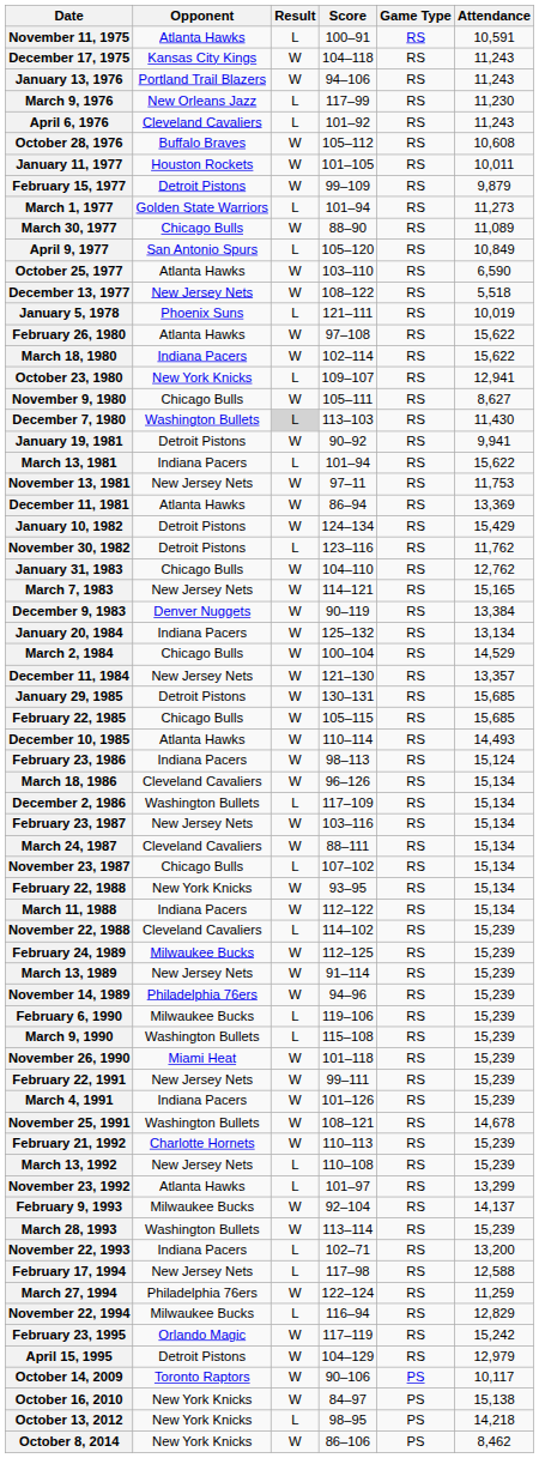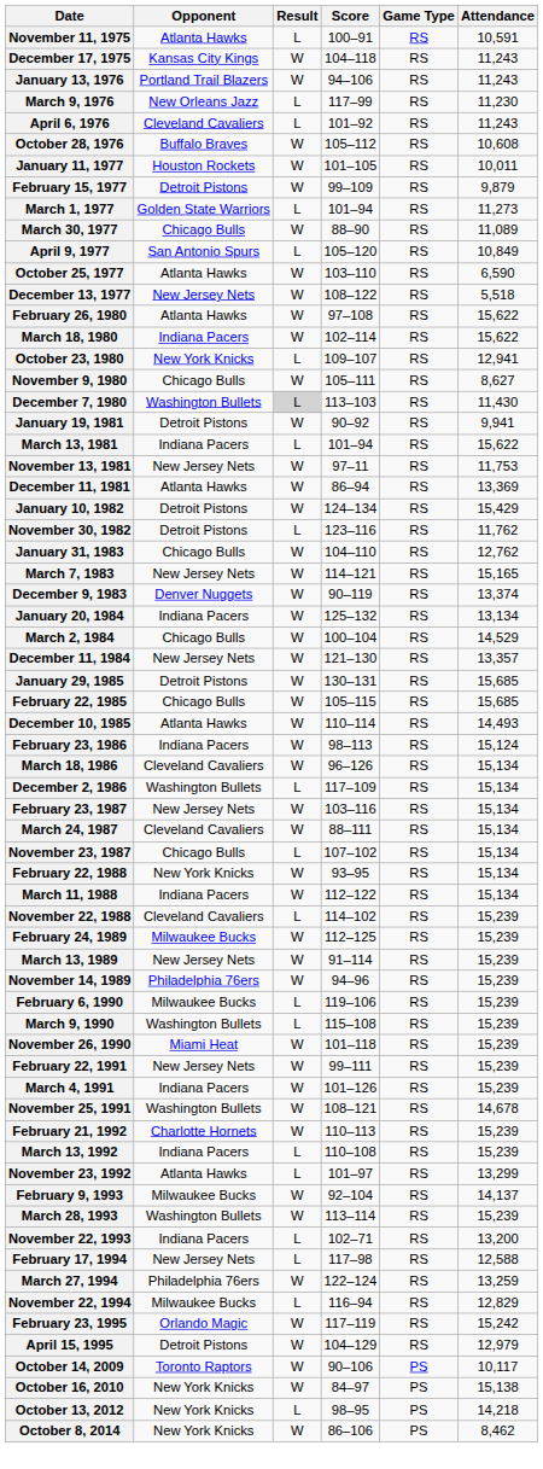 <table class="wikitable sortable collapsible" style="text-align:center;">
 <tr>
 <th scope="col">Date</th>
 <th scope="col">Opponent</th>
 <th scope="col">Result</th>
 <th scope="col">Score</th>
 <th scope="col">Game Type</th>
 <th scope="col">Attendance</th>
 </tr>
 <tr>
 <th scope="row">November 11, 1975</th>
 <td><a href='#'>Atlanta Hawks</a></td>
 <td>L</td>
 <td>100–91</td>
 <td><a href='#'>RS</a></td>
 <td>10,591</td>
 </tr>
 <tr>
 <th scope="row">December 17, 1975</th>
 <td><a href='#'>Kansas City Kings</a></td>
 <td>W</td>
 <td>104–118</td>
 <td>RS</td>
 <td>11,243</td>
 </tr>
 <tr>
 <th scope="row">January 13, 1976</th>
 <td><a href='#'>Portland Trail Blazers</a></td>
 <td>W</td>
 <td>94–106</td>
 <td>RS</td>
 <td>11,243</td>
 </tr>
 <tr>
 <th scope="row">March 9, 1976</th>
 <td><a href='#'>New Orleans Jazz</a></td>
 <td>L</td>
 <td>117–99</td>
 <td>RS</td>
 <td>11,230</td>
 </tr>
 <tr>
 <th scope="row">April 6, 1976</th>
 <td><a href='#'>Cleveland Cavaliers</a></td>
 <td>L</td>
 <td>101–92</td>
 <td>RS</td>
 <td>11,243</td>
 </tr>
 <tr>
 <th scope="row">October 28, 1976</th>
 <td><a href='#'>Buffalo Braves</a></td>
 <td>W</td>
 <td>105–112</td>
 <td>RS</td>
 <td>10,608</td>
 </tr>
 <tr>
 <th scope="row">January 11, 1977</th>
 <td><a href='#'>Houston Rockets</a></td>
 <td>W</td>
 <td>101–105</td>
 <td>RS</td>
 <td>10,011</td>
 </tr>
 <tr>
 <th scope="row">February 15, 1977</th>
 <td><a href='#'>Detroit Pistons</a></td>
 <td>W</td>
 <td>99–109</td>
 <td>RS</td>
 <td>9,879</td>
 </tr>
 <tr>
 <th scope="row">March 1, 1977</th>
 <td><a href='#'>Golden State Warriors</a></td>
 <td>L</td>
 <td>101–94</td>
 <td>RS</td>
 <td>11,273</td>
 </tr>
 <tr>
 <th scope="row">March 30, 1977</th>
 <td><a href='#'>Chicago Bulls</a></td>
 <td>W</td>
 <td>88–90</td>
 <td>RS</td>
 <td>11,089</td>
 </tr>
 <tr>
 <th scope="row">April 9, 1977</th>
 <td><a href='#'>San Antonio Spurs</a></td>
 <td>L</td>
 <td>105–120</td>
 <td>RS</td>
 <td>10,849</td>
 </tr>
 <tr>
 <th scope="row">October 25, 1977</th>
 <td>Atlanta Hawks</td>
 <td>W</td>
 <td>103–110</td>
 <td>RS</td>
 <td>6,590</td>
 </tr>
 <tr>
 <th scope="row">December 13, 1977</th>
 <td><a href='#'>New Jersey Nets</a></td>
 <td>W</td>
 <td>108–122</td>
 <td>RS</td>
 <td>5,518</td>
 </tr>
 <tr>
-<th scope="row">January 5, 1978</th>
-<td><a href='#'>Phoenix Suns</a></td>
-<td>L</td>
-<td>121–111</td>
-<td>RS</td>
-<td>10,019</td>
-</tr>
-<tr>
 <th scope="row">February 26, 1980</th>
 <td>Atlanta Hawks</td>
 <td>W</td>
 <td>97–108</td>
 <td>RS</td>
 <td>15,622</td>
 </tr>
 <tr>
 <th scope="row">March 18, 1980</th>
 <td><a href='#'>Indiana Pacers</a></td>
 <td>W</td>
 <td>102–114</td>
 <td>RS</td>
 <td>15,622</td>
 </tr>
 <tr>
 <th scope="row">October 23, 1980</th>
 <td><a href='#'>New York Knicks</a></td>
 <td>L</td>
 <td>109–107</td>
 <td>RS</td>
 <td>12,941</td>
 </tr>
 <tr>
 <th scope="row">November 9, 1980</th>
 <td>Chicago Bulls</td>
 <td>W</td>
 <td>105–111</td>
 <td>RS</td>
 <td>8,627</td>
 </tr>
 <tr>
 <th scope="row">December 7, 1980</th>
 <td><a href='#'>Washington Bullets</a></td>
 <td style="background: lightgrey;">L</td>
 <td>113–103</td>
 <td>RS</td>
 <td>11,430</td>
 </tr>
 <tr>
 <th scope="row">January 19, 1981</th>
 <td>Detroit Pistons</td>
 <td>W</td>
 <td>90–92</td>
 <td>RS</td>
 <td>9,941</td>
 </tr>
 <tr>
 <th scope="row">March 13, 1981</th>
 <td>Indiana Pacers</td>
 <td>L</td>
 <td>101–94</td>
 <td>RS</td>
 <td>15,622</td>
 </tr>
 <tr>
 <th scope="row">November 13, 1981</th>
 <td>New Jersey Nets</td>
 <td>W</td>
 <td>97–11</td>
 <td>RS</td>
 <td>11,753</td>
 </tr>
 <tr>
 <th scope="row">December 11, 1981</th>
 <td>Atlanta Hawks</td>
 <td>W</td>
 <td>86–94</td>
 <td>RS</td>
 <td>13,369</td>
 </tr>
 <tr>
 <th scope="row">January 10, 1982</th>
 <td>Detroit Pistons</td>
 <td>W</td>
 <td>124–134</td>
 <td>RS</td>
 <td>15,429</td>
 </tr>
 <tr>
 <th scope="row">November 30, 1982</th>
 <td>Detroit Pistons</td>
 <td>L</td>
 <td>123–116</td>
 <td>RS</td>
 <td>11,762</td>
 </tr>
 <tr>
 <th scope="row">January 31, 1983</th>
 <td>Chicago Bulls</td>
 <td>W</td>
 <td>104–110</td>
 <td>RS</td>
 <td>12,762</td>
 </tr>
 <tr>
 <th scope="row">March 7, 1983</th>
 <td>New Jersey Nets</td>
 <td>W</td>
 <td>114–121</td>
 <td>RS</td>
 <td>15,165</td>
 </tr>
 <tr>
 <th scope="row">December 9, 1983</th>
 <td><a href='#'>Denver Nuggets</a></td>
 <td>W</td>
 <td>90–119</td>
 <td>RS</td>
-<td>13,384</td>
+<td>13,374</td>
 </tr>
 <tr>
 <th scope="row">January 20, 1984</th>
 <td>Indiana Pacers</td>
 <td>W</td>
 <td>125–132</td>
 <td>RS</td>
 <td>13,134</td>
 </tr>
 <tr>
 <th scope="row">March 2, 1984</th>
 <td>Chicago Bulls</td>
 <td>W</td>
 <td>100–104</td>
 <td>RS</td>
 <td>14,529</td>
 </tr>
 <tr>
 <th scope="row">December 11, 1984</th>
 <td>New Jersey Nets</td>
 <td>W</td>
 <td>121–130</td>
 <td>RS</td>
 <td>13,357</td>
 </tr>
 <tr>
 <th scope="row">January 29, 1985</th>
 <td>Detroit Pistons</td>
 <td>W</td>
 <td>130–131</td>
 <td>RS</td>
 <td>15,685</td>
 </tr>
 <tr>
 <th scope="row">February 22, 1985</th>
 <td>Chicago Bulls</td>
 <td>W</td>
 <td>105–115</td>
 <td>RS</td>
 <td>15,685</td>
 </tr>
 <tr>
 <th scope="row">December 10, 1985</th>
 <td>Atlanta Hawks</td>
 <td>W</td>
 <td>110–114</td>
 <td>RS</td>
 <td>14,493</td>
 </tr>
 <tr>
 <th scope="row">February 23, 1986</th>
 <td>Indiana Pacers</td>
 <td>W</td>
 <td>98–113</td>
 <td>RS</td>
 <td>15,124</td>
 </tr>
 <tr>
 <th scope="row">March 18, 1986</th>
 <td>Cleveland Cavaliers</td>
 <td>W</td>
 <td>96–126</td>
 <td>RS</td>
 <td>15,134</td>
 </tr>
 <tr>
 <th scope="row">December 2, 1986</th>
 <td>Washington Bullets</td>
 <td>L</td>
 <td>117–109</td>
 <td>RS</td>
 <td>15,134</td>
 </tr>
 <tr>
 <th scope="row">February 23, 1987</th>
 <td>New Jersey Nets</td>
 <td>W</td>
 <td>103–116</td>
 <td>RS</td>
 <td>15,134</td>
 </tr>
 <tr>
 <th scope="row">March 24, 1987</th>
 <td>Cleveland Cavaliers</td>
 <td>W</td>
 <td>88–111</td>
 <td>RS</td>
 <td>15,134</td>
 </tr>
 <tr>
 <th scope="row">November 23, 1987</th>
 <td>Chicago Bulls</td>
 <td>L</td>
 <td>107–102</td>
 <td>RS</td>
 <td>15,134</td>
 </tr>
 <tr>
 <th scope="row">February 22, 1988</th>
 <td>New York Knicks</td>
 <td>W</td>
 <td>93–95</td>
 <td>RS</td>
 <td>15,134</td>
 </tr>
 <tr>
 <th scope="row">March 11, 1988</th>
 <td>Indiana Pacers</td>
 <td>W</td>
 <td>112–122</td>
 <td>RS</td>
 <td>15,134</td>
 </tr>
 <tr>
 <th scope="row">November 22, 1988</th>
 <td>Cleveland Cavaliers</td>
 <td>L</td>
 <td>114–102</td>
 <td>RS</td>
 <td>15,239</td>
 </tr>
 <tr>
 <th scope="row">February 24, 1989</th>
 <td><a href='#'>Milwaukee Bucks</a></td>
 <td>W</td>
 <td>112–125</td>
 <td>RS</td>
 <td>15,239</td>
 </tr>
 <tr>
 <th scope="row">March 13, 1989</th>
 <td>New Jersey Nets</td>
 <td>W</td>
 <td>91–114</td>
 <td>RS</td>
 <td>15,239</td>
 </tr>
 <tr>
 <th scope="row">November 14, 1989</th>
 <td><a href='#'>Philadelphia 76ers</a></td>
 <td>W</td>
 <td>94–96</td>
 <td>RS</td>
 <td>15,239</td>
 </tr>
 <tr>
 <th scope="row">February 6, 1990</th>
 <td>Milwaukee Bucks</td>
 <td>L</td>
 <td>119–106</td>
 <td>RS</td>
 <td>15,239</td>
 </tr>
 <tr>
 <th scope="row">March 9, 1990</th>
 <td>Washington Bullets</td>
 <td>L</td>
 <td>115–108</td>
 <td>RS</td>
 <td>15,239</td>
 </tr>
 <tr>
 <th scope="row">November 26, 1990</th>
 <td><a href='#'>Miami Heat</a></td>
 <td>W</td>
 <td>101–118</td>
 <td>RS</td>
 <td>15,239</td>
 </tr>
 <tr>
 <th scope="row">February 22, 1991</th>
 <td>New Jersey Nets</td>
 <td>W</td>
 <td>99–111</td>
 <td>RS</td>
 <td>15,239</td>
 </tr>
 <tr>
 <th scope="row">March 4, 1991</th>
 <td>Indiana Pacers</td>
 <td>W</td>
 <td>101–126</td>
 <td>RS</td>
 <td>15,239</td>
 </tr>
 <tr>
 <th scope="row">November 25, 1991</th>
 <td>Washington Bullets</td>
 <td>W</td>
 <td>108–121</td>
 <td>RS</td>
 <td>14,678</td>
 </tr>
 <tr>
 <th scope="row">February 21, 1992</th>
 <td><a href='#'>Charlotte Hornets</a></td>
 <td>W</td>
 <td>110–113</td>
 <td>RS</td>
 <td>15,239</td>
 </tr>
 <tr>
 <th scope="row">March 13, 1992</th>
-<td>New Jersey Nets</td>
+<td>Indiana Pacers</td>
 <td>L</td>
 <td>110–108</td>
 <td>RS</td>
 <td>15,239</td>
 </tr>
 <tr>
 <th scope="row">November 23, 1992</th>
 <td>Atlanta Hawks</td>
 <td>L</td>
 <td>101–97</td>
 <td>RS</td>
 <td>13,299</td>
 </tr>
 <tr>
 <th scope="row">February 9, 1993</th>
 <td>Milwaukee Bucks</td>
 <td>W</td>
 <td>92–104</td>
 <td>RS</td>
 <td>14,137</td>
 </tr>
 <tr>
 <th scope="row">March 28, 1993</th>
 <td>Washington Bullets</td>
 <td>W</td>
 <td>113–114</td>
 <td>RS</td>
 <td>15,239</td>
 </tr>
 <tr>
 <th scope="row">November 22, 1993</th>
 <td>Indiana Pacers</td>
 <td>L</td>
 <td>102–71</td>
 <td>RS</td>
 <td>13,200</td>
 </tr>
 <tr>
 <th scope="row">February 17, 1994</th>
 <td>New Jersey Nets</td>
 <td>L</td>
 <td>117–98</td>
 <td>RS</td>
 <td>12,588</td>
 </tr>
 <tr>
 <th scope="row">March 27, 1994</th>
 <td>Philadelphia 76ers</td>
 <td>W</td>
 <td>122–124</td>
 <td>RS</td>
-<td>11,259</td>
+<td>13,259</td>
 </tr>
 <tr>
 <th scope="row">November 22, 1994</th>
 <td>Milwaukee Bucks</td>
 <td>L</td>
 <td>116–94</td>
 <td>RS</td>
 <td>12,829</td>
 </tr>
 <tr>
 <th scope="row">February 23, 1995</th>
 <td><a href='#'>Orlando Magic</a></td>
 <td>W</td>
 <td>117–119</td>
 <td>RS</td>
 <td>15,242</td>
 </tr>
 <tr>
 <th scope="row">April 15, 1995</th>
 <td>Detroit Pistons</td>
 <td>W</td>
 <td>104–129</td>
 <td>RS</td>
 <td>12,979</td>
 </tr>
 <tr>
 <th scope="row">October 14, 2009</th>
 <td><a href='#'>Toronto Raptors</a></td>
 <td>W</td>
 <td>90–106</td>
 <td><a href='#'>PS</a></td>
 <td>10,117</td>
 </tr>
 <tr>
 <th scope="row">October 16, 2010</th>
 <td>New York Knicks</td>
 <td>W</td>
 <td>84–97</td>
 <td>PS</td>
 <td>15,138</td>
 </tr>
 <tr>
 <th scope="row">October 13, 2012</th>
 <td>New York Knicks</td>
 <td>L</td>
 <td>98–95</td>
 <td>PS</td>
 <td>14,218</td>
 </tr>
 <tr>
 <th scope="row">October 8, 2014</th>
 <td>New York Knicks</td>
 <td>W</td>
 <td>86–106</td>
 <td>PS</td>
 <td>8,462</td>
 </tr>
 </table>
